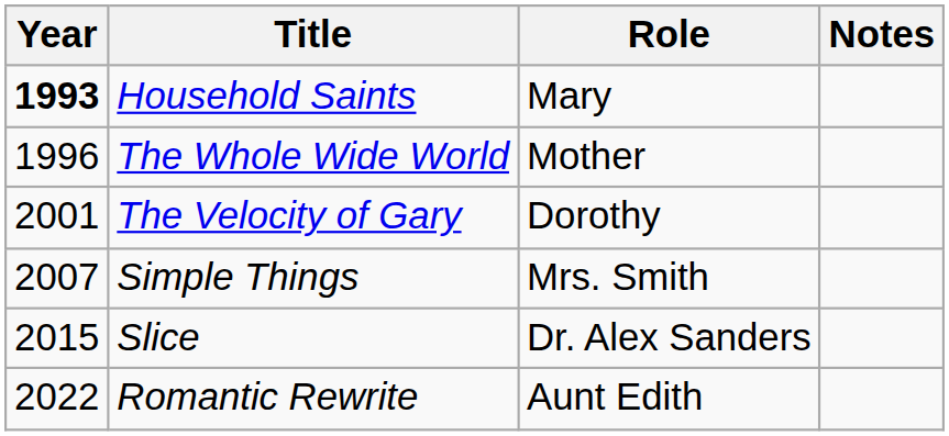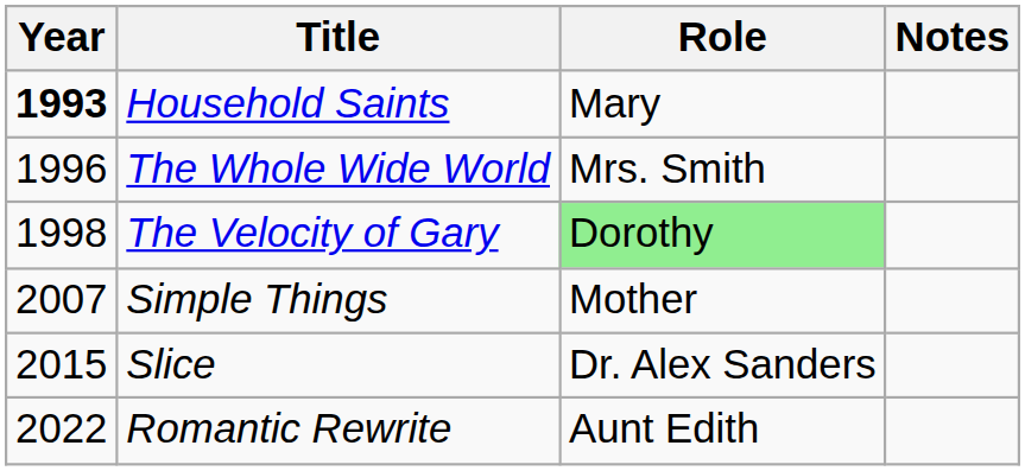 <table class="wikitable sortable">
 <tr>
 <th>Year</th>
 <th>Title</th>
 <th>Role</th>
 <th>Notes</th>
 </tr>
 <tr>
 <td><strong>1993</strong></td>
 <td><em><a href='#'>Household Saints</a></em></td>
 <td>Mary</td>
 <td></td>
 </tr>
 <tr>
 <td>1996</td>
 <td><em><a href='#'>The Whole Wide World</a></em></td>
-<td>Mother</td>
+<td>Mrs. Smith</td>
 <td></td>
 </tr>
 <tr>
-<td>2001</td>
+<td>1998</td>
 <td><em><a href='#'>The Velocity of Gary</a></em></td>
-<td>Dorothy</td>
+<td style="background: lightgreen;">Dorothy</td>
 <td></td>
 </tr>
 <tr>
 <td>2007</td>
 <td><em>Simple Things</em></td>
-<td>Mrs. Smith</td>
+<td>Mother</td>
 <td></td>
 </tr>
 <tr>
 <td>2015</td>
 <td><em>Slice</em></td>
 <td>Dr. Alex Sanders</td>
 <td></td>
 </tr>
 <tr>
 <td>2022</td>
 <td><em>Romantic Rewrite</em></td>
 <td>Aunt Edith</td>
 <td></td>
 </tr>
 </table>
